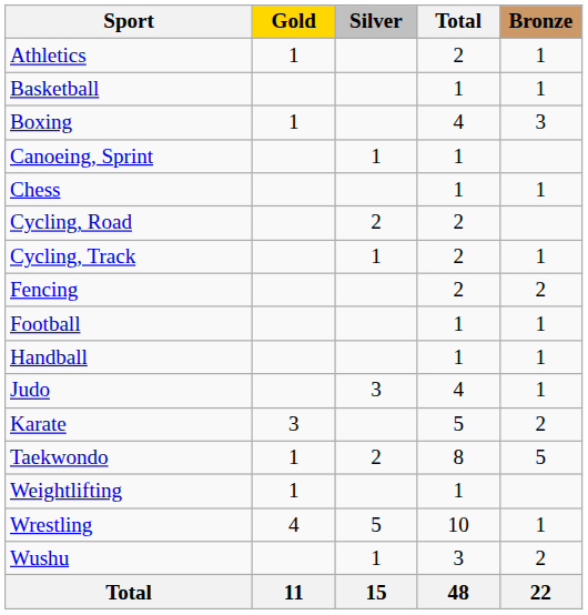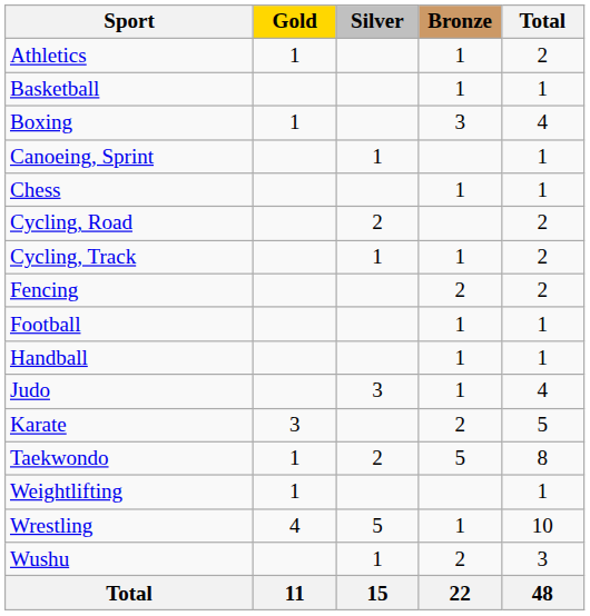 <table class="wikitable sortable" style="text-align:center;">
 <tr>
 <th width=180>Sport</th>
 <th scope="col" style="background:gold; width:55px;">Gold</th>
 <th scope="col" style="background:silver; width:55px;">Silver</th>
+<th scope="col" style="background:#cc9966; width:55px;">Bronze</th>
 <th width=55>Total</th>
-<th scope="col" style="background:#cc9966; width:55px;">Bronze</th>
 </tr>
 <tr>
 <td align=left><a href='#'>Athletics</a></td>
 <td>1</td>
 <td></td>
+<td>1</td>
 <td>2</td>
-<td>1</td>
 </tr>
 <tr>
 <td align=left><a href='#'>Basketball</a></td>
 <td></td>
 <td></td>
 <td>1</td>
 <td>1</td>
 </tr>
 <tr>
 <td align=left><a href='#'>Boxing</a></td>
 <td>1</td>
 <td></td>
+<td>3</td>
 <td>4</td>
-<td>3</td>
 </tr>
 <tr>
 <td align=left><a href='#'>Canoeing, Sprint</a></td>
 <td></td>
 <td>1</td>
+<td></td>
 <td>1</td>
-<td></td>
 </tr>
 <tr>
 <td align=left><a href='#'>Chess</a></td>
 <td></td>
 <td></td>
 <td>1</td>
 <td>1</td>
 </tr>
 <tr>
 <td align=left><a href='#'>Cycling, Road</a></td>
 <td></td>
 <td>2</td>
+<td></td>
 <td>2</td>
-<td></td>
 </tr>
 <tr>
 <td align=left><a href='#'>Cycling, Track</a></td>
 <td></td>
 <td>1</td>
+<td>1</td>
 <td>2</td>
-<td>1</td>
 </tr>
 <tr>
 <td align=left><a href='#'>Fencing</a></td>
 <td></td>
 <td></td>
 <td>2</td>
 <td>2</td>
 </tr>
 <tr>
 <td align=left><a href='#'>Football</a></td>
 <td></td>
 <td></td>
 <td>1</td>
 <td>1</td>
 </tr>
 <tr>
 <td align=left><a href='#'>Handball</a></td>
 <td></td>
 <td></td>
 <td>1</td>
 <td>1</td>
 </tr>
 <tr>
 <td align=left><a href='#'>Judo</a></td>
 <td></td>
 <td>3</td>
+<td>1</td>
 <td>4</td>
-<td>1</td>
 </tr>
 <tr>
 <td align=left><a href='#'>Karate</a></td>
 <td>3</td>
 <td></td>
+<td>2</td>
 <td>5</td>
-<td>2</td>
 </tr>
 <tr>
 <td align=left><a href='#'>Taekwondo</a></td>
 <td>1</td>
 <td>2</td>
+<td>5</td>
 <td>8</td>
-<td>5</td>
 </tr>
 <tr>
 <td align=left><a href='#'>Weightlifting</a></td>
 <td>1</td>
 <td></td>
+<td></td>
 <td>1</td>
-<td></td>
 </tr>
 <tr>
 <td align=left><a href='#'>Wrestling</a></td>
 <td>4</td>
 <td>5</td>
+<td>1</td>
 <td>10</td>
-<td>1</td>
 </tr>
 <tr>
 <td align=left><a href='#'>Wushu</a></td>
 <td></td>
 <td>1</td>
+<td>2</td>
 <td>3</td>
-<td>2</td>
 </tr>
 <tr class="sortbottom">
 <th>Total</th>
 <th>11</th>
 <th>15</th>
+<th>22</th>
 <th>48</th>
-<th>22</th>
 </tr>
 </table>
